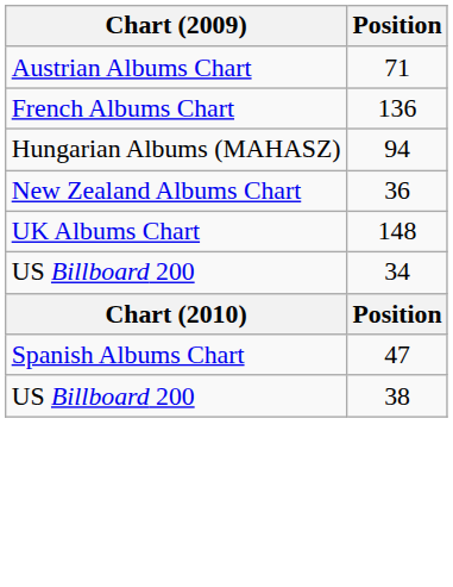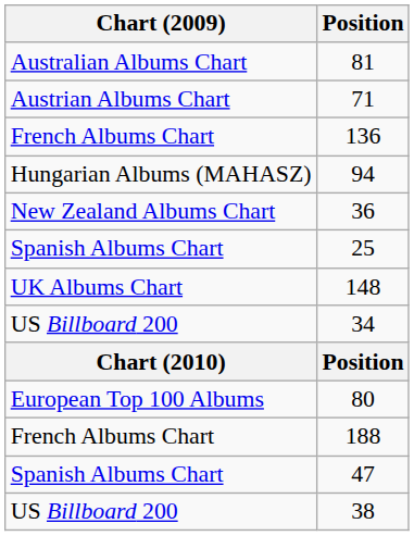 <table class="wikitable sortable">
 <tr>
 <th>Chart (2009)</th>
 <th>Position</th>
+</tr>
+<tr>
+<td><a href='#'>Australian Albums Chart</a></td>
+<td style="text-align:center;">81</td>
 </tr>
 <tr>
 <td><a href='#'>Austrian Albums Chart</a></td>
 <td style="text-align:center;">71</td>
 </tr>
 <tr>
 <td><a href='#'>French Albums Chart</a></td>
 <td style="text-align:center;">136</td>
 </tr>
 <tr>
 <td>Hungarian Albums (MAHASZ)</td>
 <td style="text-align:center;">94</td>
 </tr>
 <tr>
 <td><a href='#'>New Zealand Albums Chart</a></td>
 <td style="text-align:center;">36</td>
 </tr>
 <tr>
+<td><a href='#'>Spanish Albums Chart</a></td>
+<td style="text-align:center;">25</td>
+</tr>
+<tr>
 <td><a href='#'>UK Albums Chart</a></td>
 <td style="text-align:center;">148</td>
 </tr>
 <tr>
 <td>US <a href='#'><em>Billboard</em> 200</a></td>
 <td style="text-align:center;">34</td>
 </tr>
 <tr>
 <th scope="col">Chart (2010)</th>
 <th scope="col">Position</th>
 </tr>
 <tr>
+<td><a href='#'>European Top 100 Albums</a></td>
+<td style="text-align:center;">80</td>
+</tr>
+<tr>
+<td>French Albums Chart</td>
+<td style="text-align:center;">188</td>
+</tr>
+<tr>
 <td><a href='#'>Spanish Albums Chart</a></td>
 <td style="text-align:center;">47</td>
 </tr>
 <tr>
 <td>US <a href='#'><em>Billboard</em> 200</a></td>
 <td style="text-align:center;">38</td>
 </tr>
 </table>
